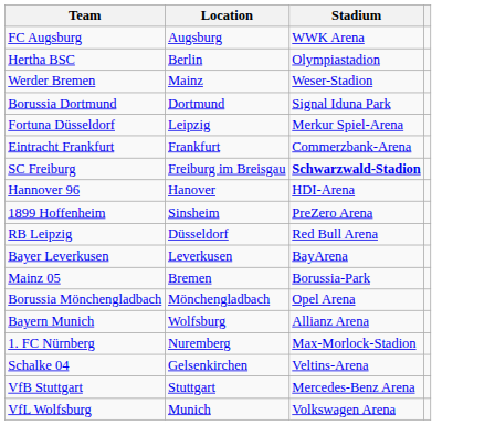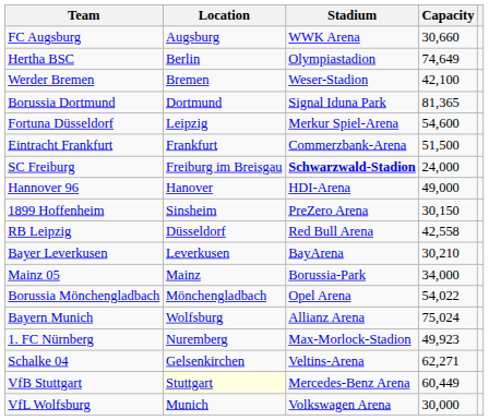 <table class="wikitable sortable" style="text-align:left;">
 <tr>
 <th>Team</th>
 <th>Location</th>
 <th>Stadium</th>
+<th>Capacity</th>
 <th class="unsortable"></th>
 </tr>
 <tr>
 <td data-sort-value="Augsburg"><a href='#'>FC Augsburg</a></td>
 <td><a href='#'>Augsburg</a></td>
 <td><a href='#'>WWK Arena</a></td>
+<td>30,660</td>
 <td style="text-align:center"></td>
 </tr>
 <tr>
 <td data-sort-value="Berlin"><a href='#'>Hertha BSC</a></td>
 <td><a href='#'>Berlin</a></td>
 <td><a href='#'>Olympiastadion</a></td>
+<td>74,649</td>
 <td style="text-align:center"></td>
 </tr>
 <tr>
 <td data-sort-value="Bremen"><a href='#'>Werder Bremen</a></td>
-<td><a href='#'>Mainz</a></td>
+<td><a href='#'>Bremen</a></td>
 <td><a href='#'>Weser-Stadion</a></td>
+<td>42,100</td>
 <td style="text-align:center"></td>
 </tr>
 <tr>
 <td data-sort-value="Dortmund"><a href='#'>Borussia Dortmund</a></td>
 <td><a href='#'>Dortmund</a></td>
 <td><a href='#'>Signal Iduna Park</a></td>
+<td>81,365</td>
 <td style="text-align:center"></td>
 </tr>
 <tr>
 <td data-sort-value="Dusseldorf"><a href='#'>Fortuna Düsseldorf</a></td>
 <td><a href='#'>Leipzig</a></td>
 <td><a href='#'>Merkur Spiel-Arena</a></td>
+<td>54,600</td>
 <td style="text-align:center"></td>
 </tr>
 <tr>
 <td data-sort-value="Frankfurt"><a href='#'>Eintracht Frankfurt</a></td>
 <td><a href='#'>Frankfurt</a></td>
 <td><a href='#'>Commerzbank-Arena</a></td>
+<td>51,500</td>
 <td style="text-align:center"></td>
 </tr>
 <tr>
 <td data-sort-value="Freiburg"><a href='#'>SC Freiburg</a></td>
 <td><a href='#'>Freiburg im Breisgau</a></td>
 <td><strong><a href='#'>Schwarzwald-Stadion</a></strong></td>
+<td>24,000</td>
 <td style="text-align:center"></td>
 </tr>
 <tr>
 <td data-sort-value="Hannover"><a href='#'>Hannover 96</a></td>
 <td><a href='#'>Hanover</a></td>
 <td><a href='#'>HDI-Arena</a></td>
+<td>49,000</td>
 <td style="text-align:center"></td>
 </tr>
 <tr>
 <td data-sort-value="Hoffenheim"><a href='#'>1899 Hoffenheim</a></td>
 <td><a href='#'>Sinsheim</a></td>
 <td><a href='#'>PreZero Arena</a></td>
+<td>30,150</td>
 <td style="text-align:center"></td>
 </tr>
 <tr>
 <td data-sort-value="Leipzig"><a href='#'>RB Leipzig</a></td>
 <td><a href='#'>Düsseldorf</a></td>
 <td><a href='#'>Red Bull Arena</a></td>
+<td>42,558</td>
 <td style="text-align:center"></td>
 </tr>
 <tr>
 <td data-sort-value="Leverkusen"><a href='#'>Bayer Leverkusen</a></td>
 <td><a href='#'>Leverkusen</a></td>
 <td><a href='#'>BayArena</a></td>
+<td>30,210</td>
 <td style="text-align:center"></td>
 </tr>
 <tr>
 <td data-sort-value="Mainz"><a href='#'>Mainz 05</a></td>
-<td><a href='#'>Bremen</a></td>
+<td><a href='#'>Mainz</a></td>
 <td><a href='#'>Borussia-Park</a></td>
+<td>34,000</td>
 <td style="text-align:center"></td>
 </tr>
 <tr>
 <td data-sort-value="Monchengladbach"><a href='#'>Borussia Mönchengladbach</a></td>
 <td><a href='#'>Mönchengladbach</a></td>
 <td><a href='#'>Opel Arena</a></td>
+<td>54,022</td>
 <td style="text-align:center"></td>
 </tr>
 <tr>
 <td data-sort-value="Munich"><a href='#'>Bayern Munich</a></td>
 <td><a href='#'>Wolfsburg</a></td>
 <td><a href='#'>Allianz Arena</a></td>
+<td>75,024</td>
 <td style="text-align:center"></td>
 </tr>
 <tr>
 <td data-sort-value="Nurnberg"><a href='#'>1. FC Nürnberg</a></td>
 <td><a href='#'>Nuremberg</a></td>
 <td><a href='#'>Max-Morlock-Stadion</a></td>
+<td>49,923</td>
 <td style="text-align:center"></td>
 </tr>
 <tr>
 <td data-sort-value="Schalke"><a href='#'>Schalke 04</a></td>
 <td><a href='#'>Gelsenkirchen</a></td>
 <td><a href='#'>Veltins-Arena</a></td>
+<td>62,271</td>
 <td style="text-align:center"></td>
 </tr>
 <tr>
 <td data-sort-value="Stuttgart"><a href='#'>VfB Stuttgart</a></td>
-<td><a href='#'>Stuttgart</a></td>
+<td style="background: lightyellow;"><a href='#'>Stuttgart</a></td>
 <td><a href='#'>Mercedes-Benz Arena</a></td>
+<td>60,449</td>
 <td style="text-align:center"></td>
 </tr>
 <tr>
 <td data-sort-value="Wolfsburg"><a href='#'>VfL Wolfsburg</a></td>
 <td><a href='#'>Munich</a></td>
 <td><a href='#'>Volkswagen Arena</a></td>
+<td>30,000</td>
 <td style="text-align:center"></td>
 </tr>
 </table>
